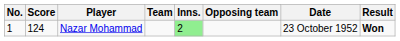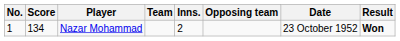 <table class="wikitable sortable" style="font-size:95%">
 <tr>
 <th>No.</th>
 <th>Score</th>
 <th>Player</th>
 <th>Team</th>
 <th>Inns.</th>
 <th>Opposing team</th>
 <th>Date</th>
 <th>Result</th>
 </tr>
 <tr>
 <td>1</td>
-<td>124</td>
+<td>134</td>
 <td><a href='#'>Nazar Mohammad</a></td>
 <td></td>
-<td style="background: lightgreen;">2</td>
+<td>2</td>
 <td></td>
 <td>23 October 1952</td>
 <td><strong>Won</strong></td>
 </tr>
 </table>
